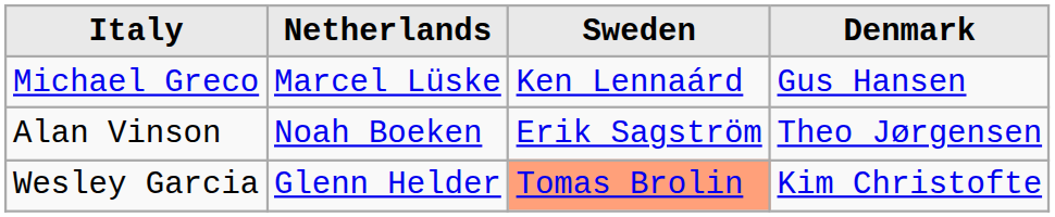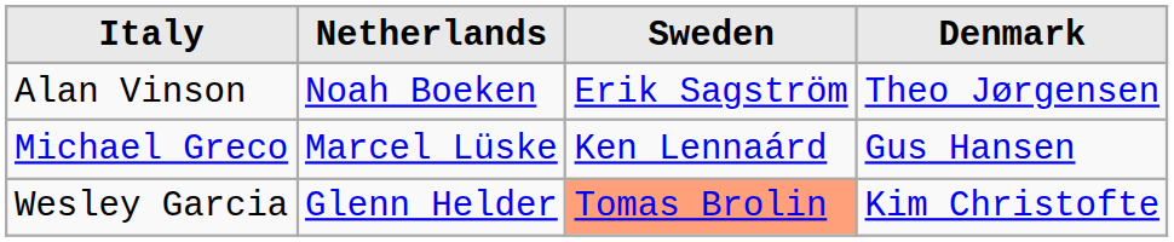 <table class="wikitable">
 <tr>
 <th style="background: #E9E9E9;">Italy</th>
 <th style="background: #E9E9E9;">Netherlands</th>
 <th style="background: #E9E9E9;">Sweden</th>
 <th style="background: #E9E9E9;">Denmark</th>
 </tr>
 <tr>
+<td> Alan Vinson</td>
+<td> <a href='#'>Noah Boeken</a></td>
+<td> <a href='#'>Erik Sagström</a></td>
+<td> <a href='#'>Theo Jørgensen</a></td>
+</tr>
+<tr>
 <td> <a href='#'>Michael Greco</a></td>
 <td> <a href='#'>Marcel Lüske</a></td>
 <td> <a href='#'>Ken Lennaárd</a></td>
 <td> <a href='#'>Gus Hansen</a></td>
-</tr>
-<tr>
-<td> Alan Vinson</td>
-<td> <a href='#'>Noah Boeken</a></td>
-<td> <a href='#'>Erik Sagström</a></td>
-<td> <a href='#'>Theo Jørgensen</a></td>
 </tr>
 <tr>
 <td> Wesley Garcia</td>
 <td> <a href='#'>Glenn Helder</a></td>
 <td style="background: lightsalmon;"> <a href='#'>Tomas Brolin</a></td>
 <td> <a href='#'>Kim Christofte</a></td>
 </tr>
 </table>
